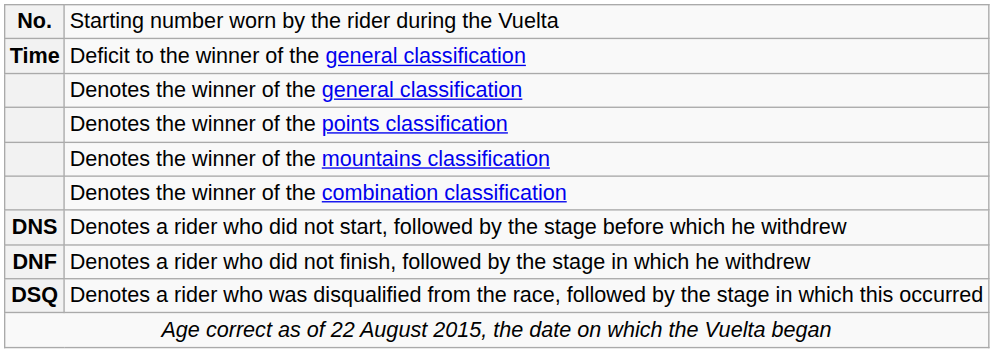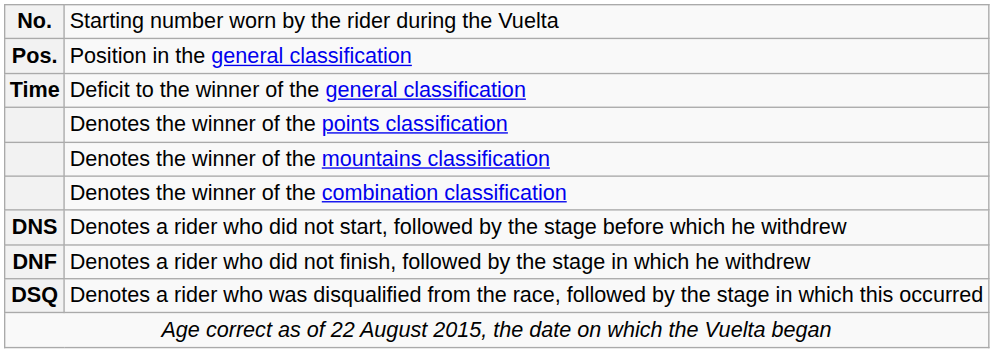 <table class="wikitable">
 <tr>
 <th scope="row" style="text-align:center;">No.</th>
 <td>Starting number worn by the rider during the Vuelta</td>
 </tr>
 <tr>
+<th scope="row" style="text-align:center;">Pos.</th>
+<td>Position in the <a href='#'>general classification</a></td>
+</tr>
+<tr>
 <th scope="row" style="text-align:center;">Time</th>
 <td>Deficit to the winner of the <a href='#'>general classification</a></td>
-</tr>
-<tr>
-<th scope="row" style="text-align:center;"></th>
-<td>Denotes the winner of the <a href='#'>general classification</a></td>
 </tr>
 <tr>
 <th scope="row" style="text-align:center;"></th>
 <td>Denotes the winner of the <a href='#'>points classification</a></td>
 </tr>
 <tr>
 <th scope="row" style="text-align:center;"></th>
 <td>Denotes the winner of the <a href='#'>mountains classification</a></td>
 </tr>
 <tr>
 <th scope="row" style="text-align:center;"></th>
 <td>Denotes the winner of the <a href='#'>combination classification</a></td>
 </tr>
 <tr>
 <th scope="row" style="text-align:center;">DNS</th>
 <td>Denotes a rider who did not start, followed by the stage before which he withdrew</td>
 </tr>
 <tr>
 <th scope="row" style="text-align:center;">DNF</th>
 <td>Denotes a rider who did not finish, followed by the stage in which he withdrew</td>
 </tr>
 <tr>
 <th scope="row" style="text-align:center;">DSQ</th>
 <td>Denotes a rider who was disqualified from the race, followed by the stage in which this occurred</td>
 </tr>
 <tr>
 <td style="text-align:center;" colspan="2"><em>Age correct as of 22 August 2015, the date on which the Vuelta began</em></td>
 </tr>
 </table>
